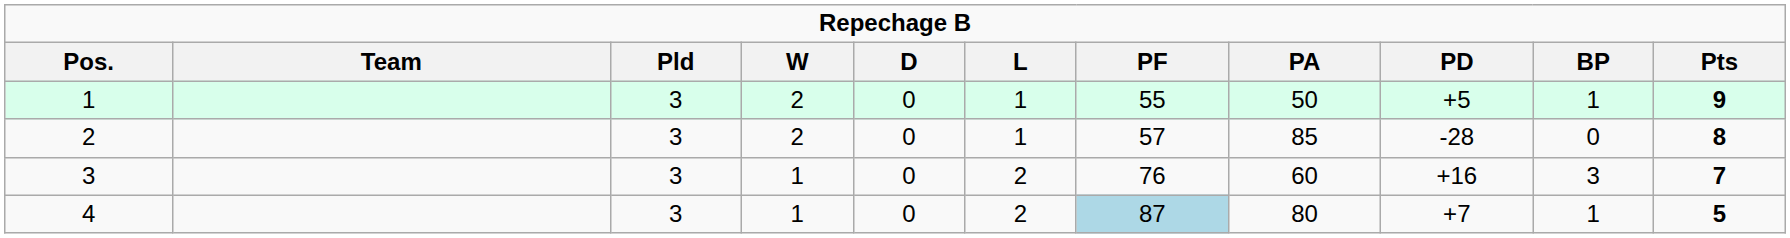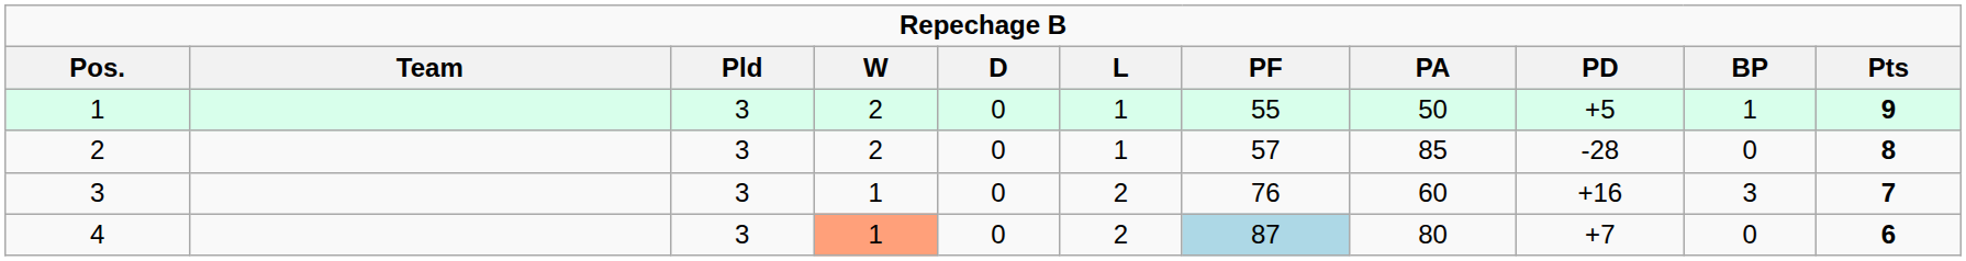 <table class="wikitable sortable" style="float:left; margin-right:15px; text-align: center;" width=75%>
 <tr>
 <td colspan=15><div><strong>Repechage B</strong></div></td>
 </tr>
 <tr>
 <th width="20">Pos.</th>
 <th width="100">Team</th>
 <th width="20">Pld</th>
 <th width="20">W</th>
 <th width="20">D</th>
 <th width="20">L</th>
 <th width="30">PF</th>
 <th width="30">PA</th>
 <th width="30">PD</th>
 <th width="20">BP</th>
 <th width="20">Pts</th>
 </tr>
 <tr bgcolor=#d8ffeb align=center>
 <td>1</td>
 <td align=left></td>
 <td>3</td>
 <td>2</td>
 <td>0</td>
 <td>1</td>
 <td>55</td>
 <td>50</td>
 <td>+5</td>
 <td>1</td>
 <td><strong>9</strong></td>
 </tr>
 <tr>
 <td>2</td>
 <td align=left></td>
 <td>3</td>
 <td>2</td>
 <td>0</td>
 <td>1</td>
 <td>57</td>
 <td>85</td>
 <td>-28</td>
 <td>0</td>
 <td><strong>8</strong></td>
 </tr>
 <tr>
 <td>3</td>
 <td align=left></td>
 <td>3</td>
 <td>1</td>
 <td>0</td>
 <td>2</td>
 <td>76</td>
 <td>60</td>
 <td>+16</td>
 <td>3</td>
 <td><strong>7</strong></td>
 </tr>
 <tr>
 <td>4</td>
 <td align=left></td>
 <td>3</td>
-<td>1</td>
+<td style="background: lightsalmon;">1</td>
 <td>0</td>
 <td>2</td>
 <td style="background: lightblue;">87</td>
 <td>80</td>
 <td>+7</td>
-<td>1</td>
-<td><strong>5</strong></td>
+<td>0</td>
+<td><strong>6</strong></td>
 </tr>
 </table>
